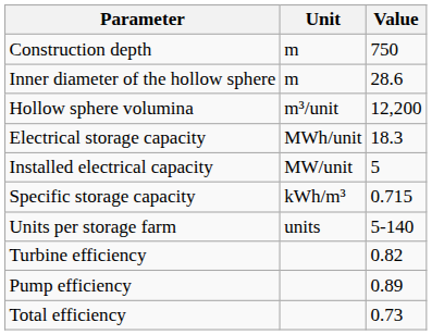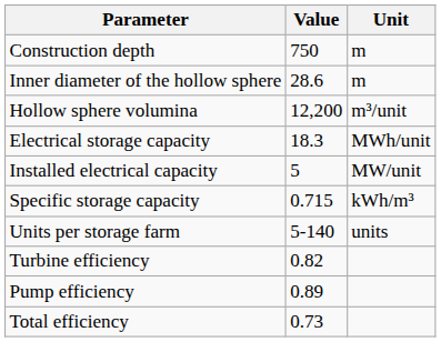 <table class="wikitable mw-collapsible">
 <tr>
 <th>Parameter</th>
+<th>Value</th>
 <th>Unit</th>
-<th>Value</th>
 </tr>
 <tr>
 <td>Construction depth</td>
+<td>750</td>
 <td>m</td>
-<td>750</td>
 </tr>
 <tr>
 <td>Inner diameter of the hollow sphere</td>
+<td>28.6</td>
 <td>m</td>
-<td>28.6</td>
 </tr>
 <tr>
 <td>Hollow sphere volumina</td>
+<td>12,200</td>
 <td>m³/unit</td>
-<td>12,200</td>
 </tr>
 <tr>
 <td>Electrical storage capacity</td>
+<td>18.3</td>
 <td>MWh/unit</td>
-<td>18.3</td>
 </tr>
 <tr>
 <td>Installed electrical capacity</td>
+<td>5</td>
 <td>MW/unit</td>
-<td>5</td>
 </tr>
 <tr>
 <td>Specific storage capacity</td>
+<td>0.715</td>
 <td>kWh/m³</td>
-<td>0.715</td>
 </tr>
 <tr>
 <td>Units per storage farm</td>
+<td>5-140</td>
 <td>units</td>
-<td>5-140</td>
 </tr>
 <tr>
 <td>Turbine efficiency</td>
+<td>0.82</td>
 <td></td>
-<td>0.82</td>
 </tr>
 <tr>
 <td>Pump efficiency</td>
+<td>0.89</td>
 <td></td>
-<td>0.89</td>
 </tr>
 <tr>
 <td>Total efficiency</td>
+<td>0.73</td>
 <td></td>
-<td>0.73</td>
 </tr>
 </table>
